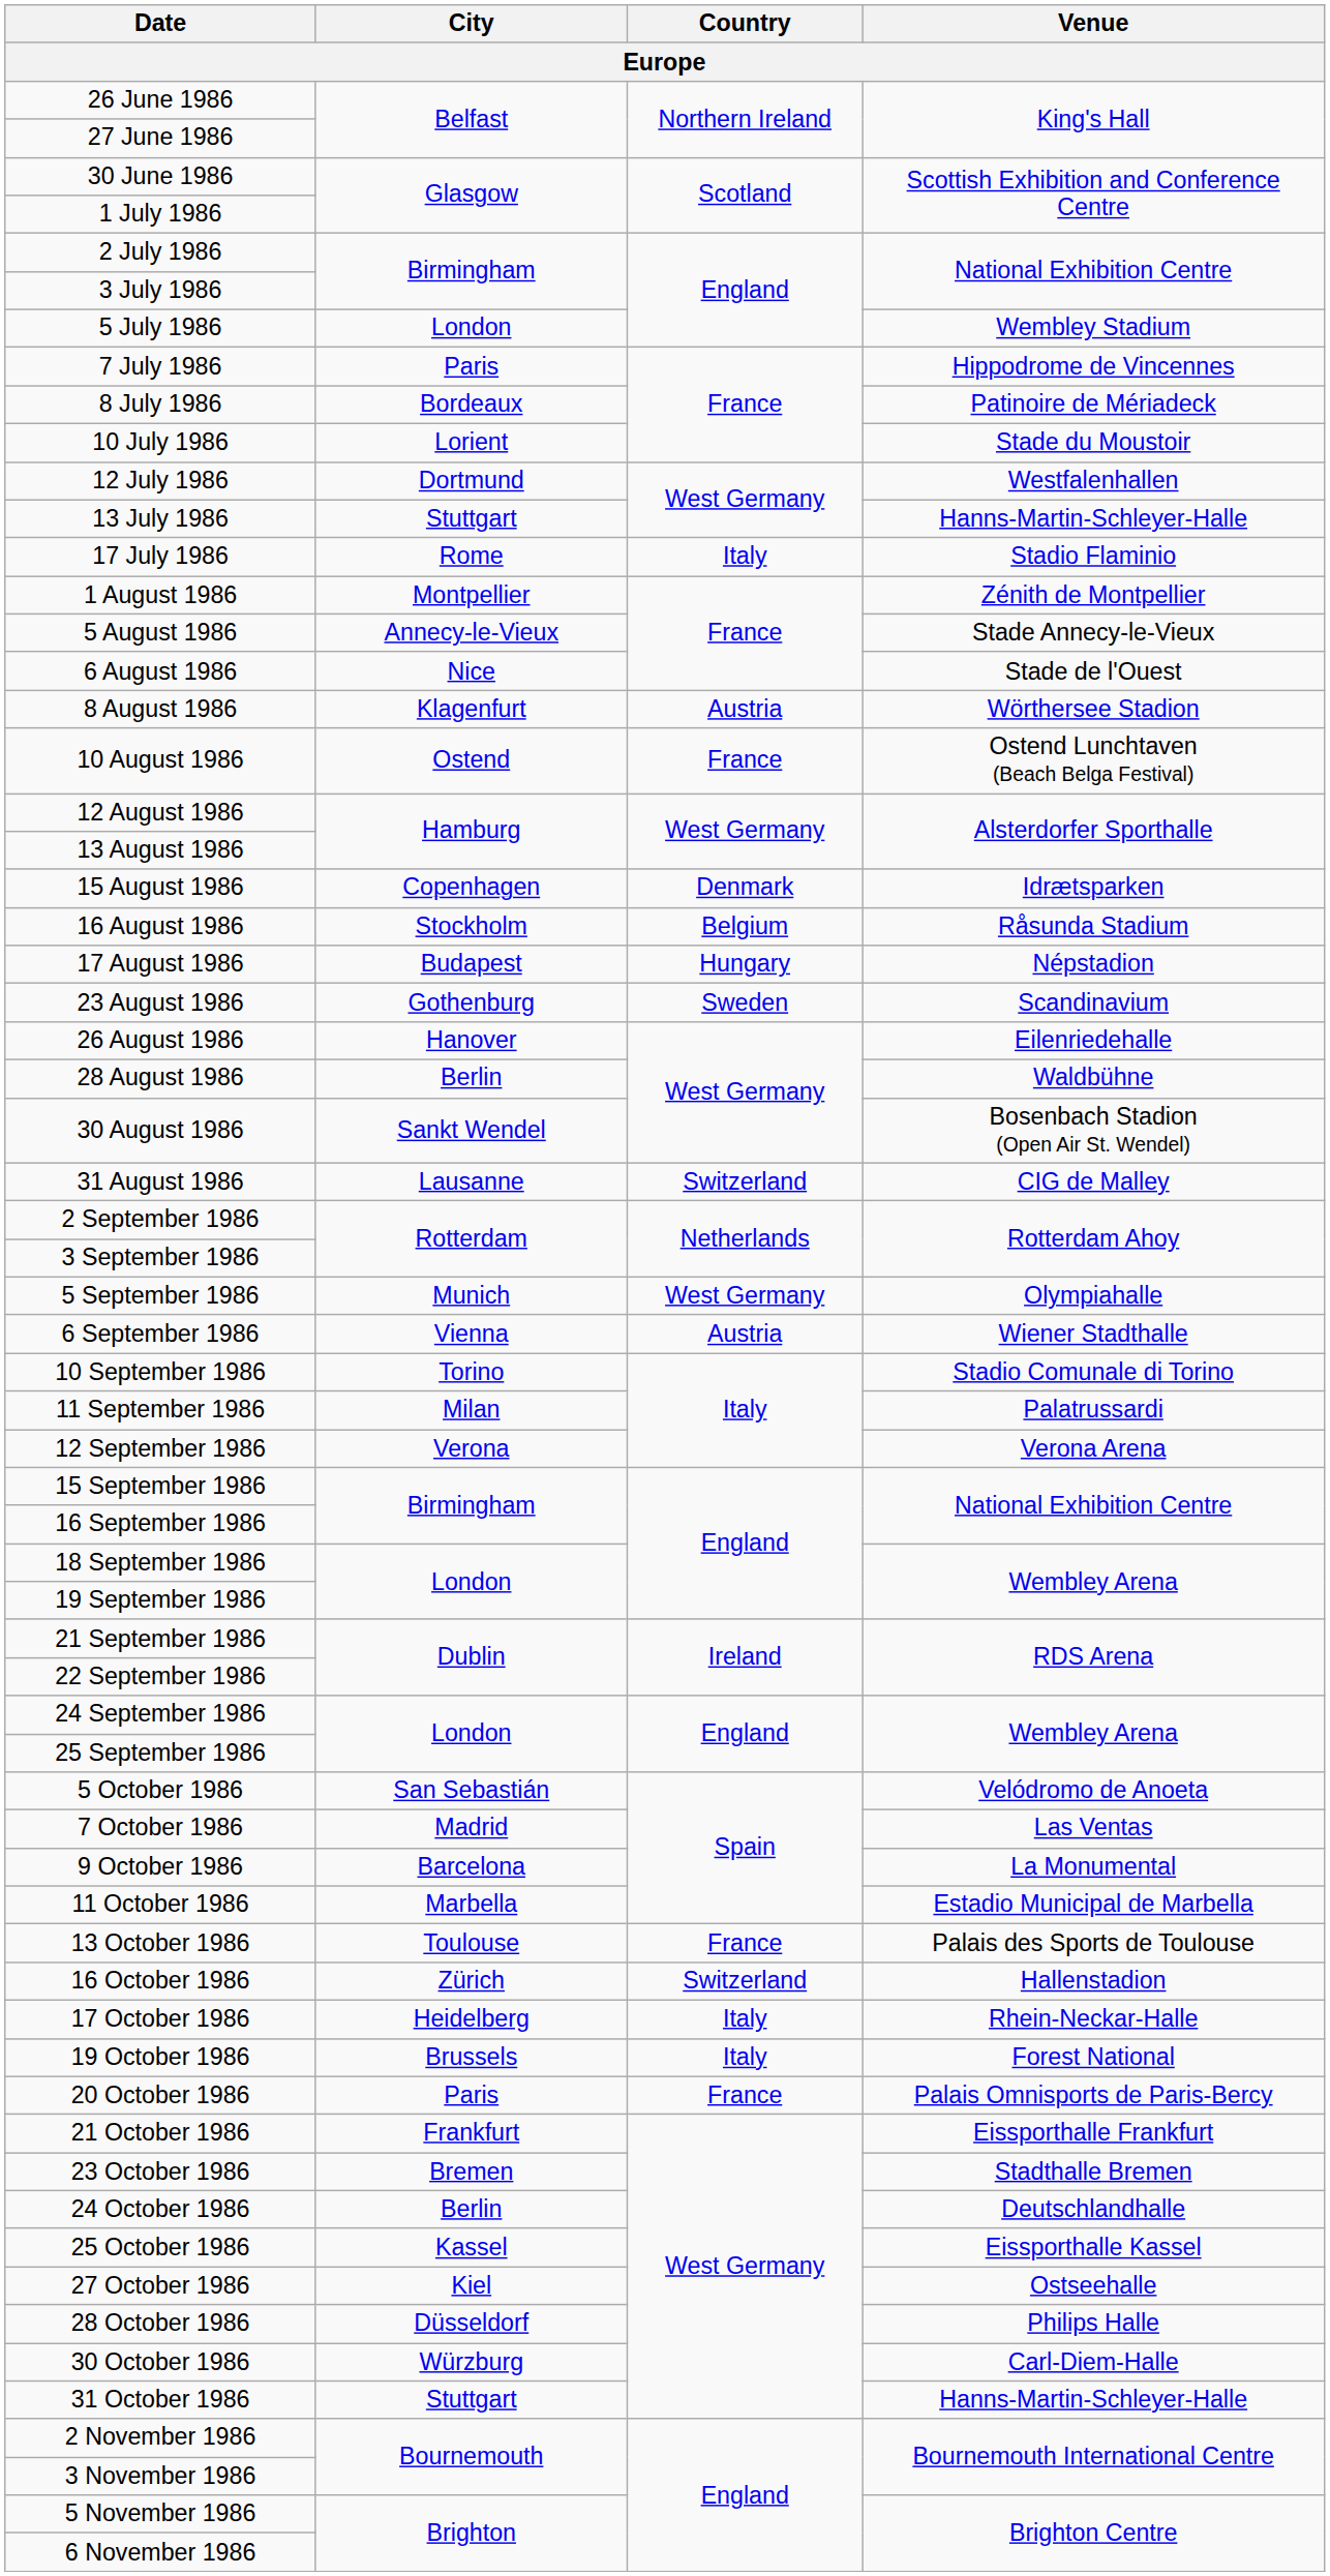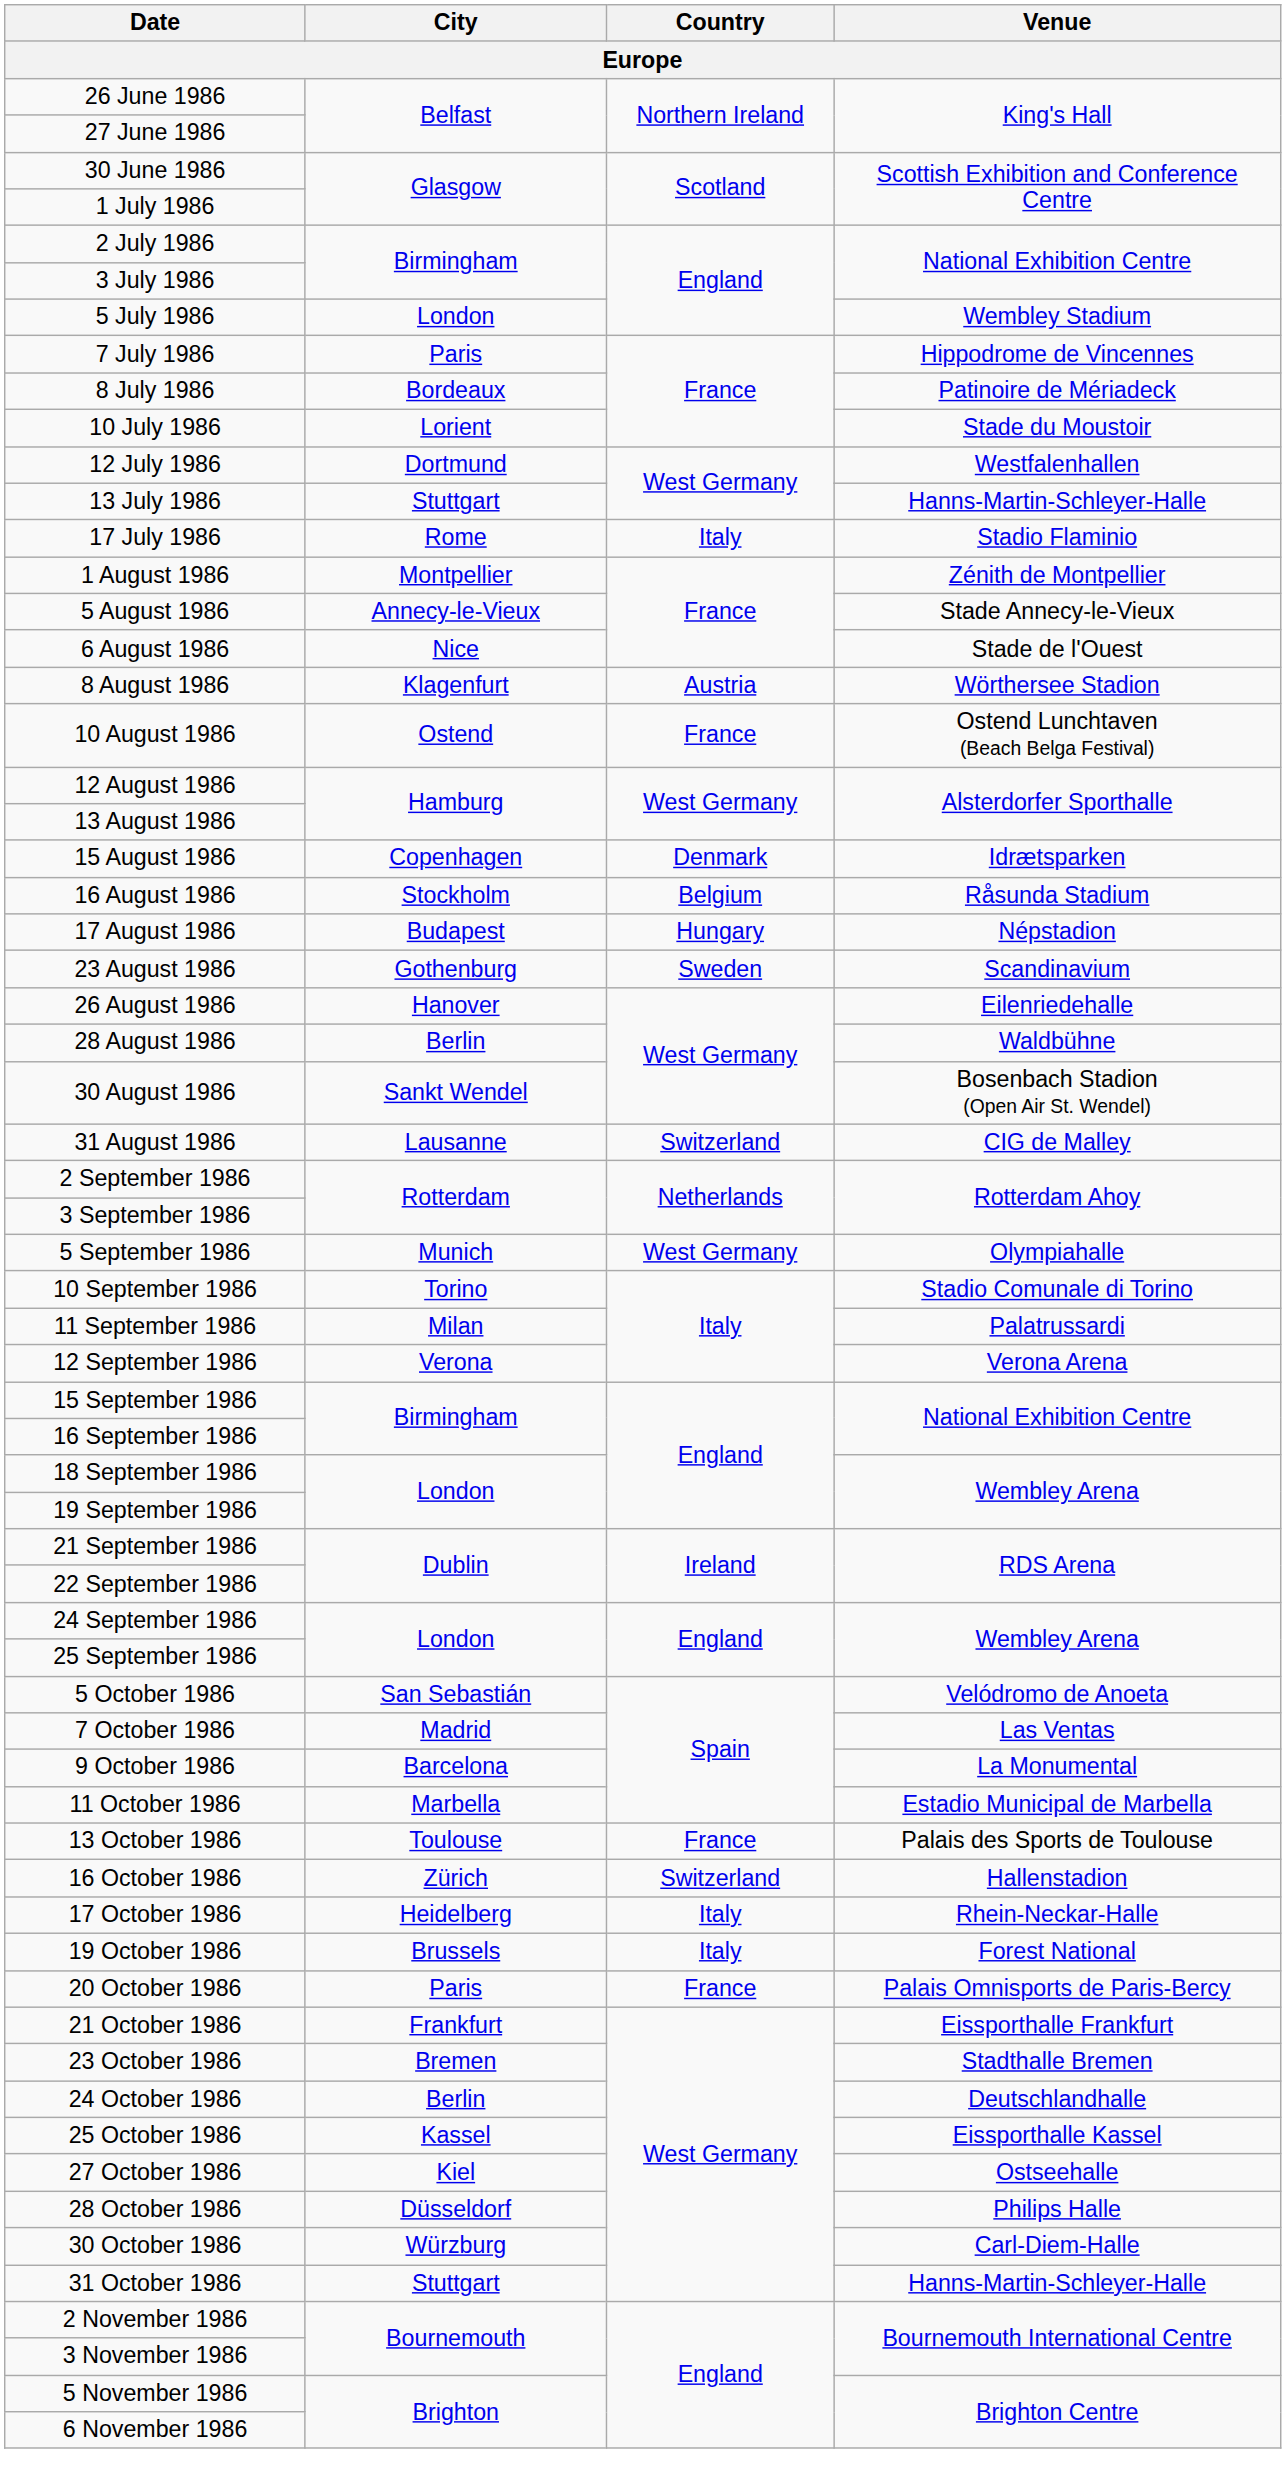 <table class="wikitable" style="text-align:center;">
 <tr>
 <th width="200">Date</th>
 <th width="200">City</th>
 <th width="150">Country</th>
 <th width="300">Venue</th>
 </tr>
 <tr>
 <th colspan="4">Europe</th>
 </tr>
 <tr>
 <td>26 June 1986</td>
 <td rowspan="2"><a href='#'>Belfast</a></td>
 <td rowspan="2"><a href='#'>Northern Ireland</a></td>
 <td rowspan="2"><a href='#'>King's Hall</a></td>
 </tr>
 <tr>
 <td>27 June 1986</td>
 </tr>
 <tr>
 <td>30 June 1986</td>
 <td rowspan="2"><a href='#'>Glasgow</a></td>
 <td rowspan="2"><a href='#'>Scotland</a></td>
 <td rowspan="2"><a href='#'>Scottish Exhibition and Conference Centre</a></td>
 </tr>
 <tr>
 <td>1 July 1986</td>
 </tr>
 <tr>
 <td>2 July 1986</td>
 <td rowspan="2"><a href='#'>Birmingham</a></td>
 <td rowspan="3"><a href='#'>England</a></td>
 <td rowspan="2"><a href='#'>National Exhibition Centre</a></td>
 </tr>
 <tr>
 <td>3 July 1986</td>
 </tr>
 <tr>
 <td>5 July 1986</td>
 <td><a href='#'>London</a></td>
 <td><a href='#'>Wembley Stadium</a></td>
 </tr>
 <tr>
 <td>7 July 1986</td>
 <td><a href='#'>Paris</a></td>
 <td rowspan="3"><a href='#'>France</a></td>
 <td><a href='#'>Hippodrome de Vincennes</a></td>
 </tr>
 <tr>
 <td>8 July 1986</td>
 <td><a href='#'>Bordeaux</a></td>
 <td><a href='#'>Patinoire de Mériadeck</a></td>
 </tr>
 <tr>
 <td>10 July 1986</td>
 <td><a href='#'>Lorient</a></td>
 <td><a href='#'>Stade du Moustoir</a></td>
 </tr>
 <tr>
 <td>12 July 1986</td>
 <td><a href='#'>Dortmund</a></td>
 <td rowspan="2"><a href='#'>West Germany</a></td>
 <td><a href='#'>Westfalenhallen</a></td>
 </tr>
 <tr>
 <td>13 July 1986</td>
 <td><a href='#'>Stuttgart</a></td>
 <td><a href='#'>Hanns-Martin-Schleyer-Halle</a></td>
 </tr>
 <tr>
 <td>17 July 1986</td>
 <td><a href='#'>Rome</a></td>
 <td><a href='#'>Italy</a></td>
 <td><a href='#'>Stadio Flaminio</a></td>
 </tr>
 <tr>
 <td>1 August 1986</td>
 <td><a href='#'>Montpellier</a></td>
 <td rowspan="3"><a href='#'>France</a></td>
 <td><a href='#'>Zénith de Montpellier</a></td>
 </tr>
 <tr>
 <td>5 August 1986</td>
 <td><a href='#'>Annecy-le-Vieux</a></td>
 <td>Stade Annecy-le-Vieux</td>
 </tr>
 <tr>
 <td>6 August 1986</td>
 <td><a href='#'>Nice</a></td>
 <td>Stade de l'Ouest</td>
 </tr>
 <tr>
 <td>8 August 1986</td>
 <td><a href='#'>Klagenfurt</a></td>
 <td><a href='#'>Austria</a></td>
 <td><a href='#'>Wörthersee Stadion</a></td>
 </tr>
 <tr>
 <td>10 August 1986</td>
 <td><a href='#'>Ostend</a></td>
 <td><a href='#'>France</a></td>
 <td>Ostend Lunchtaven<br><small>(Beach Belga Festival)</small></td>
 </tr>
 <tr>
 <td>12 August 1986</td>
 <td rowspan="2"><a href='#'>Hamburg</a></td>
 <td rowspan="2"><a href='#'>West Germany</a></td>
 <td rowspan="2"><a href='#'>Alsterdorfer Sporthalle</a></td>
 </tr>
 <tr>
 <td>13 August 1986</td>
 </tr>
 <tr>
 <td>15 August 1986</td>
 <td><a href='#'>Copenhagen</a></td>
 <td><a href='#'>Denmark</a></td>
 <td><a href='#'>Idrætsparken</a></td>
 </tr>
 <tr>
 <td>16 August 1986</td>
 <td><a href='#'>Stockholm</a></td>
 <td><a href='#'>Belgium</a></td>
 <td><a href='#'>Råsunda Stadium</a></td>
 </tr>
 <tr>
 <td>17 August 1986</td>
 <td><a href='#'>Budapest</a></td>
 <td><a href='#'>Hungary</a></td>
 <td><a href='#'>Népstadion</a></td>
 </tr>
 <tr>
 <td>23 August 1986</td>
 <td><a href='#'>Gothenburg</a></td>
 <td><a href='#'>Sweden</a></td>
 <td><a href='#'>Scandinavium</a></td>
 </tr>
 <tr>
 <td>26 August 1986</td>
 <td><a href='#'>Hanover</a></td>
 <td rowspan="3"><a href='#'>West Germany</a></td>
 <td><a href='#'>Eilenriedehalle</a></td>
 </tr>
 <tr>
 <td>28 August 1986</td>
 <td><a href='#'>Berlin</a></td>
 <td><a href='#'>Waldbühne</a></td>
 </tr>
 <tr>
 <td>30 August 1986</td>
 <td><a href='#'>Sankt Wendel</a></td>
 <td>Bosenbach Stadion<br><small>(Open Air St. Wendel)</small></td>
 </tr>
 <tr>
 <td>31 August 1986</td>
 <td><a href='#'>Lausanne</a></td>
 <td><a href='#'>Switzerland</a></td>
 <td><a href='#'>CIG de Malley</a></td>
 </tr>
 <tr>
 <td>2 September 1986</td>
 <td rowspan="2"><a href='#'>Rotterdam</a></td>
 <td rowspan="2"><a href='#'>Netherlands</a></td>
 <td rowspan="2"><a href='#'>Rotterdam Ahoy</a></td>
 </tr>
 <tr>
 <td>3 September 1986</td>
 </tr>
 <tr>
 <td>5 September 1986</td>
 <td><a href='#'>Munich</a></td>
 <td><a href='#'>West Germany</a></td>
 <td><a href='#'>Olympiahalle</a></td>
 </tr>
 <tr>
-<td>6 September 1986</td>
-<td><a href='#'>Vienna</a></td>
-<td><a href='#'>Austria</a></td>
-<td><a href='#'>Wiener Stadthalle</a></td>
-</tr>
-<tr>
 <td>10 September 1986</td>
 <td><a href='#'>Torino</a></td>
 <td rowspan="3"><a href='#'>Italy</a></td>
 <td><a href='#'>Stadio Comunale di Torino</a></td>
 </tr>
 <tr>
 <td>11 September 1986</td>
 <td><a href='#'>Milan</a></td>
 <td><a href='#'>Palatrussardi</a></td>
 </tr>
 <tr>
 <td>12 September 1986</td>
 <td><a href='#'>Verona</a></td>
 <td><a href='#'>Verona Arena</a></td>
 </tr>
 <tr>
 <td>15 September 1986</td>
 <td rowspan="2"><a href='#'>Birmingham</a></td>
 <td rowspan="4"><a href='#'>England</a></td>
 <td rowspan="2"><a href='#'>National Exhibition Centre</a></td>
 </tr>
 <tr>
 <td>16 September 1986</td>
 </tr>
 <tr>
 <td>18 September 1986</td>
 <td rowspan="2"><a href='#'>London</a></td>
 <td rowspan="2"><a href='#'>Wembley Arena</a></td>
 </tr>
 <tr>
 <td>19 September 1986</td>
 </tr>
 <tr>
 <td>21 September 1986</td>
 <td rowspan="2"><a href='#'>Dublin</a></td>
 <td rowspan="2"><a href='#'>Ireland</a></td>
 <td rowspan="2"><a href='#'>RDS Arena</a></td>
 </tr>
 <tr>
 <td>22 September 1986</td>
 </tr>
 <tr>
 <td>24 September 1986</td>
 <td rowspan="2"><a href='#'>London</a></td>
 <td rowspan="2"><a href='#'>England</a></td>
 <td rowspan="2"><a href='#'>Wembley Arena</a></td>
 </tr>
 <tr>
 <td>25 September 1986</td>
 </tr>
 <tr>
 <td>5 October 1986</td>
 <td><a href='#'>San Sebastián</a></td>
 <td rowspan="4"><a href='#'>Spain</a></td>
 <td><a href='#'>Velódromo de Anoeta</a></td>
 </tr>
 <tr>
 <td>7 October 1986</td>
 <td><a href='#'>Madrid</a></td>
 <td><a href='#'>Las Ventas</a></td>
 </tr>
 <tr>
 <td>9 October 1986</td>
 <td><a href='#'>Barcelona</a></td>
 <td><a href='#'>La Monumental</a></td>
 </tr>
 <tr>
 <td>11 October 1986</td>
 <td><a href='#'>Marbella</a></td>
 <td><a href='#'>Estadio Municipal de Marbella</a></td>
 </tr>
 <tr>
 <td>13 October 1986</td>
 <td><a href='#'>Toulouse</a></td>
 <td><a href='#'>France</a></td>
 <td>Palais des Sports de Toulouse</td>
 </tr>
 <tr>
 <td>16 October 1986</td>
 <td><a href='#'>Zürich</a></td>
 <td><a href='#'>Switzerland</a></td>
 <td><a href='#'>Hallenstadion</a></td>
 </tr>
 <tr>
 <td>17 October 1986</td>
 <td><a href='#'>Heidelberg</a></td>
 <td><a href='#'>Italy</a></td>
 <td><a href='#'>Rhein-Neckar-Halle</a></td>
 </tr>
 <tr>
 <td>19 October 1986</td>
 <td><a href='#'>Brussels</a></td>
 <td><a href='#'>Italy</a></td>
 <td><a href='#'>Forest National</a></td>
 </tr>
 <tr>
 <td>20 October 1986</td>
 <td><a href='#'>Paris</a></td>
 <td><a href='#'>France</a></td>
 <td><a href='#'>Palais Omnisports de Paris-Bercy</a></td>
 </tr>
 <tr>
 <td>21 October 1986</td>
 <td><a href='#'>Frankfurt</a></td>
 <td rowspan="8"><a href='#'>West Germany</a></td>
 <td><a href='#'>Eissporthalle Frankfurt</a></td>
 </tr>
 <tr>
 <td>23 October 1986</td>
 <td><a href='#'>Bremen</a></td>
 <td><a href='#'>Stadthalle Bremen</a></td>
 </tr>
 <tr>
 <td>24 October 1986</td>
 <td><a href='#'>Berlin</a></td>
 <td><a href='#'>Deutschlandhalle</a></td>
 </tr>
 <tr>
 <td>25 October 1986</td>
 <td><a href='#'>Kassel</a></td>
 <td><a href='#'>Eissporthalle Kassel</a></td>
 </tr>
 <tr>
 <td>27 October 1986</td>
 <td><a href='#'>Kiel</a></td>
 <td><a href='#'>Ostseehalle</a></td>
 </tr>
 <tr>
 <td>28 October 1986</td>
 <td><a href='#'>Düsseldorf</a></td>
 <td><a href='#'>Philips Halle</a></td>
 </tr>
 <tr>
 <td>30 October 1986</td>
 <td><a href='#'>Würzburg</a></td>
 <td><a href='#'>Carl-Diem-Halle</a></td>
 </tr>
 <tr>
 <td>31 October 1986</td>
 <td><a href='#'>Stuttgart</a></td>
 <td><a href='#'>Hanns-Martin-Schleyer-Halle</a></td>
 </tr>
 <tr>
 <td>2 November 1986</td>
 <td rowspan="2"><a href='#'>Bournemouth</a></td>
 <td rowspan="4"><a href='#'>England</a></td>
 <td rowspan="2"><a href='#'>Bournemouth International Centre</a></td>
 </tr>
 <tr>
 <td>3 November 1986</td>
 </tr>
 <tr>
 <td>5 November 1986</td>
 <td rowspan="2"><a href='#'>Brighton</a></td>
 <td rowspan="2"><a href='#'>Brighton Centre</a></td>
 </tr>
 <tr>
 <td>6 November 1986</td>
 </tr>
 </table>
